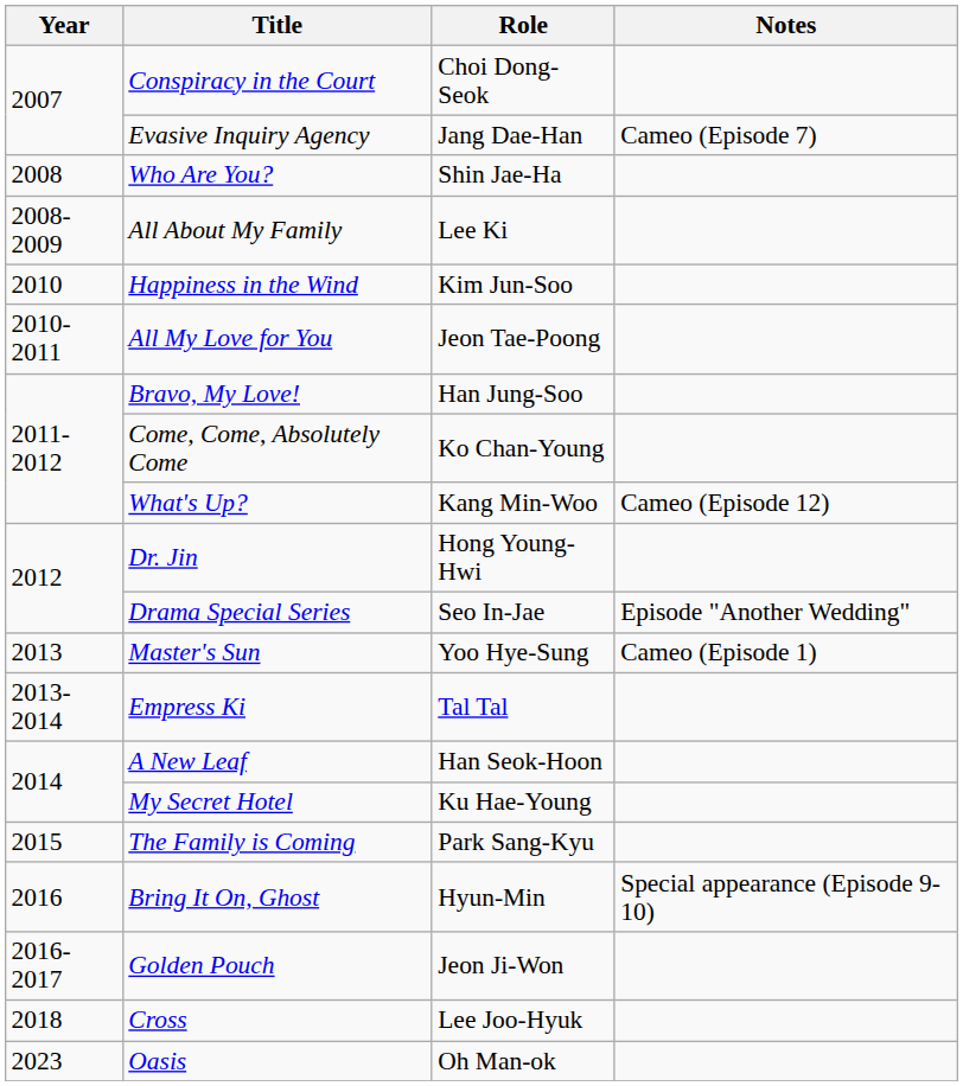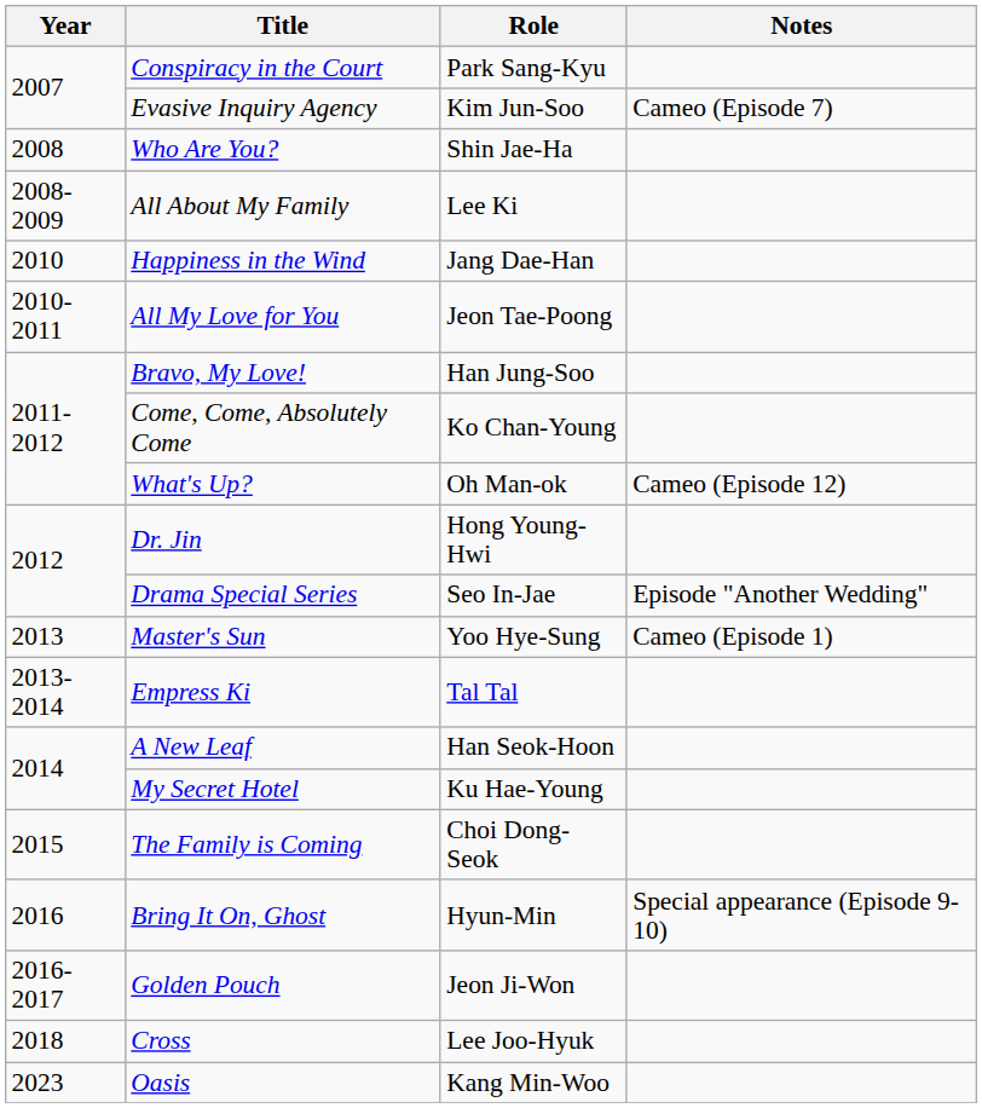 <table class="wikitable" style="width:600px">
 <tr>
 <th>Year</th>
 <th>Title</th>
 <th>Role</th>
 <th>Notes</th>
 </tr>
 <tr>
 <td rowspan=2>2007</td>
 <td><em><a href='#'>Conspiracy in the Court</a></em></td>
-<td>Choi Dong-Seok</td>
+<td>Park Sang-Kyu</td>
 <td></td>
 </tr>
 <tr>
 <td><em>Evasive Inquiry Agency</em></td>
-<td>Jang Dae-Han</td>
+<td>Kim Jun-Soo</td>
 <td>Cameo (Episode 7)</td>
 </tr>
 <tr>
 <td>2008</td>
 <td><em><a href='#'>Who Are You?</a></em></td>
 <td>Shin Jae-Ha</td>
 <td></td>
 </tr>
 <tr>
 <td>2008-2009</td>
 <td><em>All About My Family</em></td>
 <td>Lee Ki</td>
 <td></td>
 </tr>
 <tr>
 <td>2010</td>
 <td><em><a href='#'>Happiness in the Wind</a></em></td>
-<td>Kim Jun-Soo</td>
+<td>Jang Dae-Han</td>
 <td></td>
 </tr>
 <tr>
 <td>2010-2011</td>
 <td><em><a href='#'>All My Love for You</a></em></td>
 <td>Jeon Tae-Poong</td>
 <td></td>
 </tr>
 <tr>
 <td rowspan=3>2011-2012</td>
 <td><em><a href='#'>Bravo, My Love!</a></em></td>
 <td>Han Jung-Soo</td>
 <td></td>
 </tr>
 <tr>
 <td><em>Come, Come, Absolutely Come</em></td>
 <td>Ko Chan-Young</td>
 <td></td>
 </tr>
 <tr>
 <td><em><a href='#'>What's Up?</a></em></td>
-<td>Kang Min-Woo</td>
+<td>Oh Man-ok</td>
 <td>Cameo (Episode 12)</td>
 </tr>
 <tr>
 <td rowspan=2>2012</td>
 <td><em><a href='#'>Dr. Jin</a></em></td>
 <td>Hong Young-Hwi</td>
 <td></td>
 </tr>
 <tr>
 <td><em><a href='#'>Drama Special Series</a></em></td>
 <td>Seo In-Jae</td>
 <td>Episode "Another Wedding"</td>
 </tr>
 <tr>
 <td>2013</td>
 <td><em><a href='#'>Master's Sun</a></em></td>
 <td>Yoo Hye-Sung</td>
 <td>Cameo (Episode 1)</td>
 </tr>
 <tr>
 <td>2013-2014</td>
 <td><em><a href='#'>Empress Ki</a></em></td>
 <td><a href='#'>Tal Tal</a></td>
 <td></td>
 </tr>
 <tr>
 <td rowspan=2>2014</td>
 <td><em><a href='#'>A New Leaf</a></em></td>
 <td>Han Seok-Hoon</td>
 <td></td>
 </tr>
 <tr>
 <td><em><a href='#'>My Secret Hotel</a></em></td>
 <td>Ku Hae-Young</td>
 <td></td>
 </tr>
 <tr>
 <td>2015</td>
 <td><em><a href='#'>The Family is Coming</a></em></td>
-<td>Park Sang-Kyu</td>
+<td>Choi Dong-Seok</td>
 <td></td>
 </tr>
 <tr>
 <td>2016</td>
 <td><em><a href='#'>Bring It On, Ghost</a></em></td>
 <td>Hyun-Min</td>
 <td>Special appearance (Episode 9-10)</td>
 </tr>
 <tr>
 <td>2016-2017</td>
 <td><em><a href='#'>Golden Pouch</a></em></td>
 <td>Jeon Ji-Won</td>
 <td></td>
 </tr>
 <tr>
 <td>2018</td>
 <td><em><a href='#'>Cross</a></em></td>
 <td>Lee Joo-Hyuk</td>
 <td></td>
 </tr>
 <tr>
 <td>2023</td>
 <td><em><a href='#'>Oasis</a></em></td>
-<td>Oh Man-ok</td>
+<td>Kang Min-Woo</td>
 <td></td>
 </tr>
 </table>
